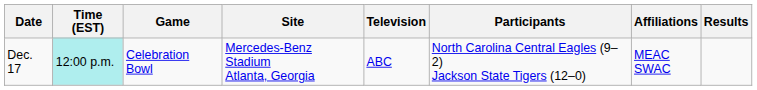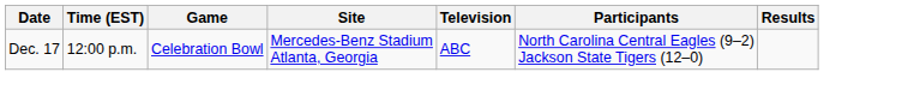 <table class="wikitable" style="font-size:90%">
 <tr>
 <th>Date</th>
 <th>Time (EST)</th>
 <th>Game</th>
 <th>Site</th>
 <th>Television</th>
 <th>Participants</th>
-<th>Affiliations</th>
 <th>Results</th>
 </tr>
 <tr>
 <td>Dec. 17</td>
-<td style="background: paleturquoise;">12:00 p.m.</td>
+<td>12:00 p.m.</td>
 <td><a href='#'>Celebration Bowl</a></td>
 <td><a href='#'>Mercedes-Benz Stadium</a><br><a href='#'>Atlanta, Georgia</a></td>
 <td><a href='#'>ABC</a></td>
 <td><a href='#'>North Carolina Central Eagles</a> (9–2)<br><a href='#'>Jackson State Tigers</a> (12–0)</td>
-<td><a href='#'>MEAC</a><br><a href='#'>SWAC</a></td>
 <td></td>
 </tr>
 </table>
